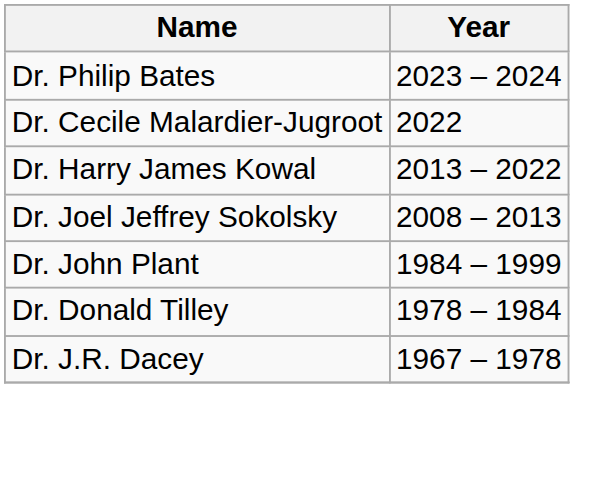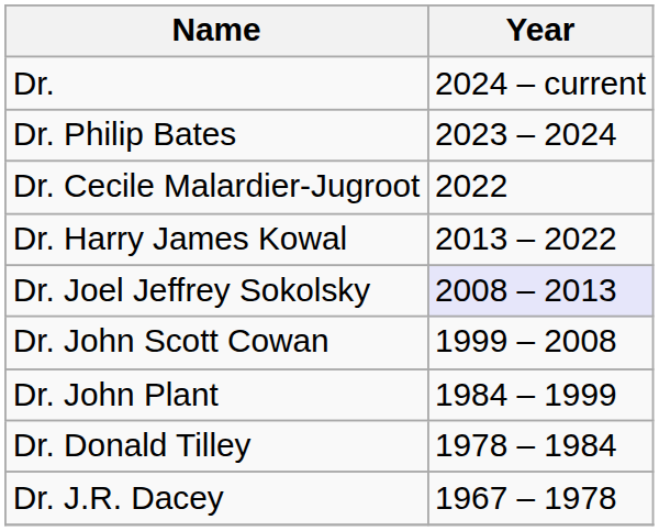 <table class="wikitable">
 <tr>
 <th>Name</th>
 <th>Year</th>
+</tr>
+<tr>
+<td>Dr. </td>
+<td>2024 – current</td>
 </tr>
 <tr>
 <td>Dr. Philip Bates</td>
 <td>2023 – 2024</td>
 </tr>
 <tr>
 <td>Dr. Cecile Malardier-Jugroot</td>
 <td>2022</td>
 </tr>
 <tr>
 <td>Dr. Harry James Kowal</td>
 <td>2013 – 2022</td>
 </tr>
 <tr>
 <td>Dr. Joel Jeffrey Sokolsky</td>
-<td>2008 – 2013</td>
+<td style="background: lavender;">2008 – 2013</td>
+</tr>
+<tr>
+<td>Dr. John Scott Cowan</td>
+<td>1999 – 2008</td>
 </tr>
 <tr>
 <td>Dr. John Plant</td>
 <td>1984 – 1999</td>
 </tr>
 <tr>
 <td>Dr. Donald Tilley</td>
 <td>1978 – 1984</td>
 </tr>
 <tr>
 <td>Dr. J.R. Dacey</td>
 <td>1967 – 1978</td>
 </tr>
 <tr>
 </tr>
 </table>
